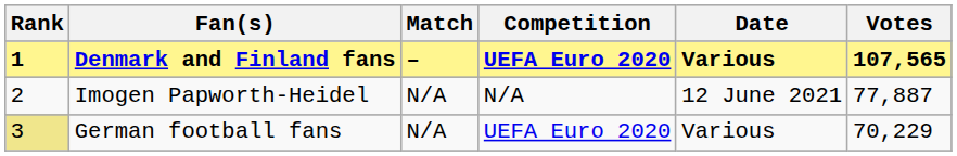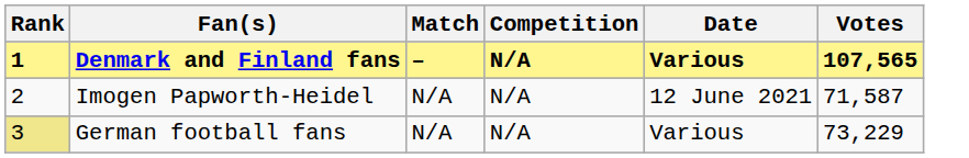 <table class="wikitable">
 <tr>
 <th>Rank</th>
 <th>Fan(s)</th>
 <th>Match</th>
 <th>Competition</th>
 <th>Date</th>
 <th>Votes</th>
 </tr>
 <tr style="background-color: #FFF68F; font-weight: bold;">
 <td>1</td>
 <td><a href='#'>Denmark</a> and <a href='#'>Finland</a> fans</td>
 <td> – </td>
-<td><a href='#'>UEFA Euro 2020</a></td>
+<td>N/A</td>
 <td>Various</td>
 <td>107,565</td>
 </tr>
 <tr>
 <td>2</td>
 <td>Imogen Papworth-Heidel</td>
 <td>N/A</td>
 <td>N/A</td>
 <td>12 June 2021</td>
-<td>77,887</td>
+<td>71,587</td>
 </tr>
 <tr>
 <td style="background: khaki;">3</td>
 <td>German football fans</td>
 <td>N/A</td>
-<td><a href='#'>UEFA Euro 2020</a></td>
+<td>N/A</td>
 <td>Various</td>
-<td>70,229</td>
+<td>73,229</td>
 </tr>
 </table>
